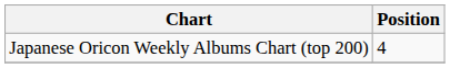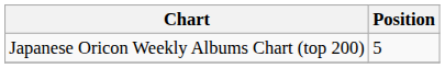 <table class="wikitable">
 <tr>
 <th>Chart</th>
 <th>Position</th>
 </tr>
 <tr>
 <td>Japanese Oricon Weekly Albums Chart (top 200)</td>
-<td>4</td>
+<td>5</td>
 </tr>
 <tr>
 </tr>
 </table>
